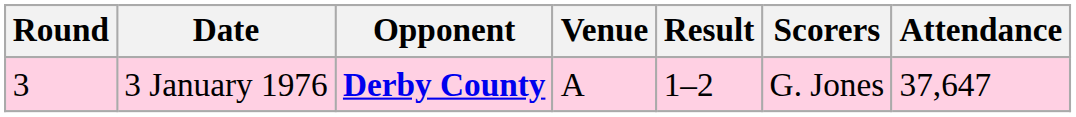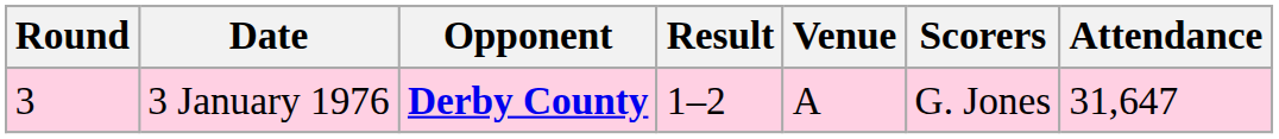 <table class="wikitable">
 <tr>
 <th>Round</th>
 <th>Date</th>
 <th>Opponent</th>
+<th>Result</th>
 <th>Venue</th>
-<th>Result</th>
 <th>Scorers</th>
 <th>Attendance</th>
 </tr>
 <tr style="background-color: #ffd0e3;">
 <td>3</td>
 <td>3 January 1976</td>
 <td><strong><a href='#'>Derby County</a></strong></td>
+<td>1–2</td>
 <td>A</td>
-<td>1–2</td>
 <td>G. Jones</td>
-<td>37,647</td>
+<td>31,647</td>
 </tr>
 </table>
